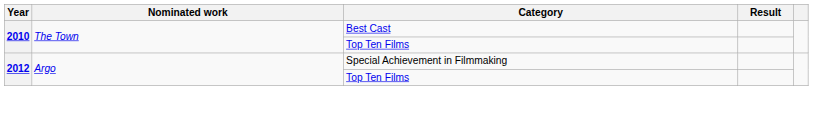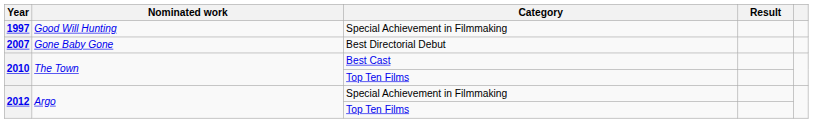 <table class="wikitable">
 <tr>
 <th scope="col" style="width:1em;">Year</th>
 <th scope="col" style="width:30em;">Nominated work</th>
 <th scope="col" style="width:38em;">Category</th>
 <th scope="col" style="width:5em;">Result</th>
 <th scope="col" style="width:1em;"></th>
+</tr>
+<tr>
+<th scope="row"><a href='#'>1997</a></th>
+<td><em><a href='#'>Good Will Hunting</a></em></td>
+<td>Special Achievement in Filmmaking</td>
+<td></td>
+<td style="text-align:center;"></td>
+</tr>
+<tr>
+<th scope="row"><a href='#'>2007</a></th>
+<td><em><a href='#'>Gone Baby Gone</a></em></td>
+<td>Best Directorial Debut</td>
+<td></td>
+<td style="text-align:center;"></td>
 </tr>
 <tr>
 <th scope="row" rowspan="2"><a href='#'>2010</a></th>
 <td rowspan="2"><em><a href='#'>The Town</a></em></td>
 <td><a href='#'>Best Cast</a></td>
 <td></td>
 <td rowspan="2" style="text-align:center;"></td>
 </tr>
 <tr>
 <td><a href='#'>Top Ten Films</a></td>
 <td></td>
 </tr>
 <tr>
 <th scope="row" rowspan="2"><a href='#'>2012</a></th>
 <td rowspan="2"><em><a href='#'>Argo</a></em></td>
 <td>Special Achievement in Filmmaking</td>
 <td></td>
 <td rowspan="2" style="text-align:center;"></td>
 </tr>
 <tr>
 <td><a href='#'>Top Ten Films</a></td>
 <td></td>
 </tr>
 </table>
